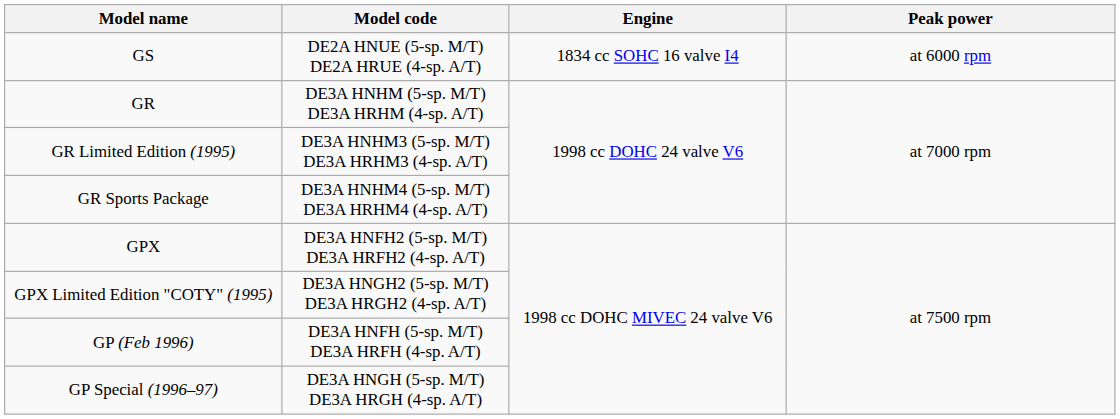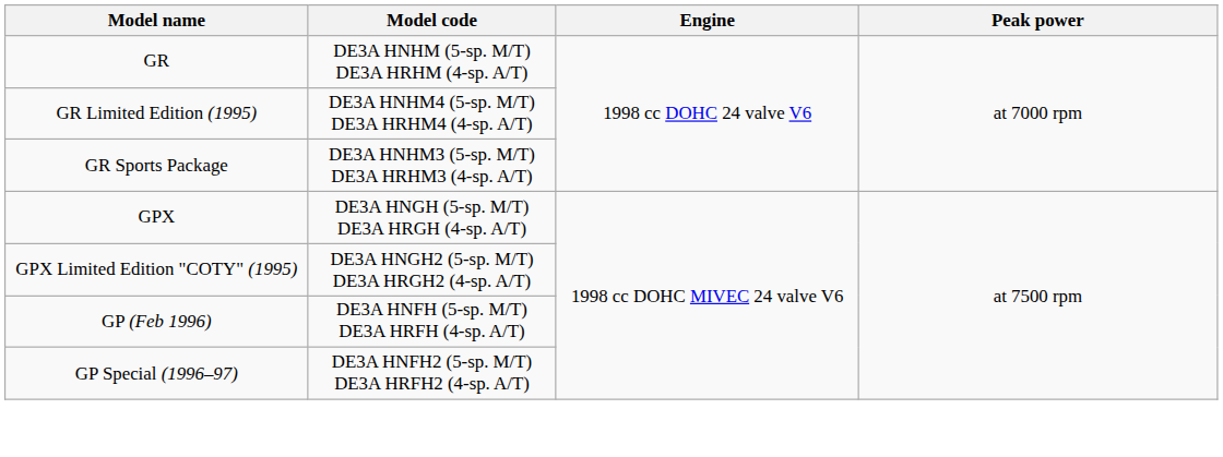 <table class="wikitable" style="font-size:90%; text-align:center">
 <tr>
 <th style="width:16em">Model name</th>
 <th style="width:13em">Model code</th>
 <th style="width:16em">Engine</th>
 <th style="width:19em">Peak power</th>
-</tr>
-<tr>
-<td>GS</td>
-<td>DE2A HNUE (5-sp. M/T)<br>DE2A HRUE (4-sp. A/T)</td>
-<td>1834 cc <a href='#'>SOHC</a> 16 valve <a href='#'>I4</a></td>
-<td> at 6000 <a href='#'>rpm</a></td>
 </tr>
 <tr>
 <td>GR</td>
 <td>DE3A HNHM (5-sp. M/T)<br>DE3A HRHM (4-sp. A/T)</td>
 <td rowspan="3">1998 cc <a href='#'>DOHC</a> 24 valve <a href='#'>V6</a></td>
 <td rowspan="3"> at 7000 rpm</td>
 </tr>
 <tr>
 <td>GR Limited Edition <em>(1995)</em></td>
+<td>DE3A HNHM4 (5-sp. M/T)<br>DE3A HRHM4 (4-sp. A/T)</td>
+</tr>
+<tr>
+<td>GR Sports Package</td>
 <td>DE3A HNHM3 (5-sp. M/T)<br>DE3A HRHM3 (4-sp. A/T)</td>
 </tr>
 <tr>
-<td>GR Sports Package</td>
-<td>DE3A HNHM4 (5-sp. M/T)<br>DE3A HRHM4 (4-sp. A/T)</td>
-</tr>
-<tr>
 <td>GPX</td>
-<td>DE3A HNFH2 (5-sp. M/T)<br>DE3A HRFH2 (4-sp. A/T)</td>
+<td>DE3A HNGH (5-sp. M/T)<br>DE3A HRGH (4-sp. A/T)</td>
 <td rowspan="4">1998 cc DOHC <a href='#'>MIVEC</a> 24 valve V6</td>
 <td rowspan="4"> at 7500 rpm</td>
 </tr>
 <tr>
 <td>GPX Limited Edition "COTY" <em>(1995)</em></td>
 <td>DE3A HNGH2 (5-sp. M/T)<br>DE3A HRGH2 (4-sp. A/T)</td>
 </tr>
 <tr>
 <td>GP <em>(Feb 1996)</em></td>
 <td>DE3A HNFH (5-sp. M/T)<br>DE3A HRFH (4-sp. A/T)</td>
 </tr>
 <tr>
 <td>GP Special <em>(1996–97)</em></td>
-<td>DE3A HNGH (5-sp. M/T)<br>DE3A HRGH (4-sp. A/T)</td>
+<td>DE3A HNFH2 (5-sp. M/T)<br>DE3A HRFH2 (4-sp. A/T)</td>
 </tr>
 </table>
